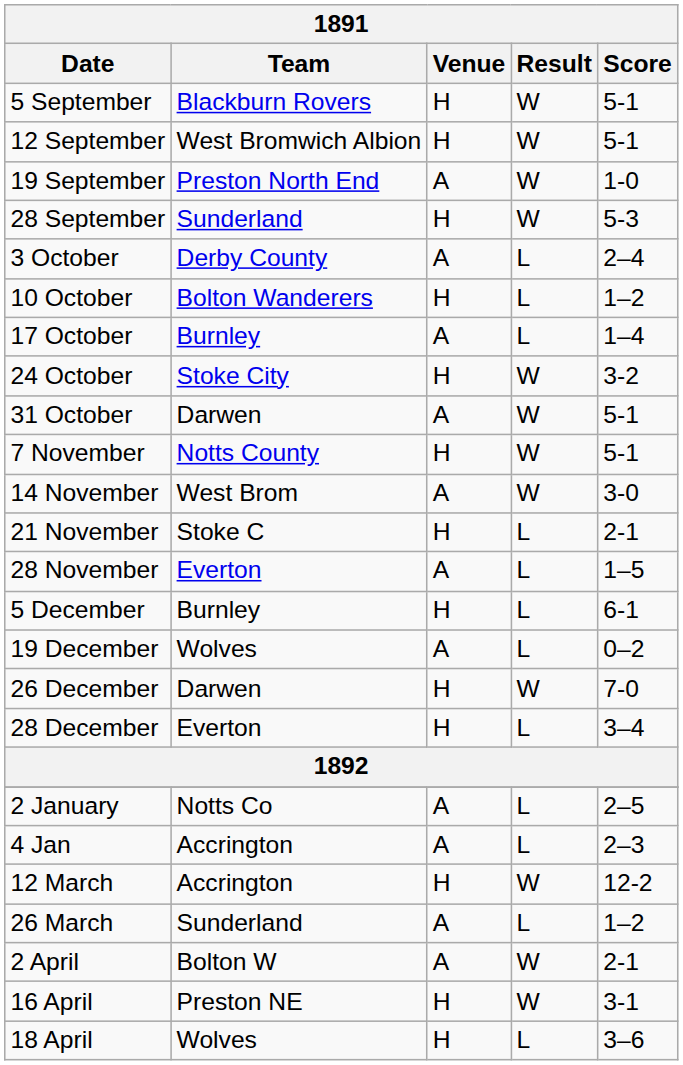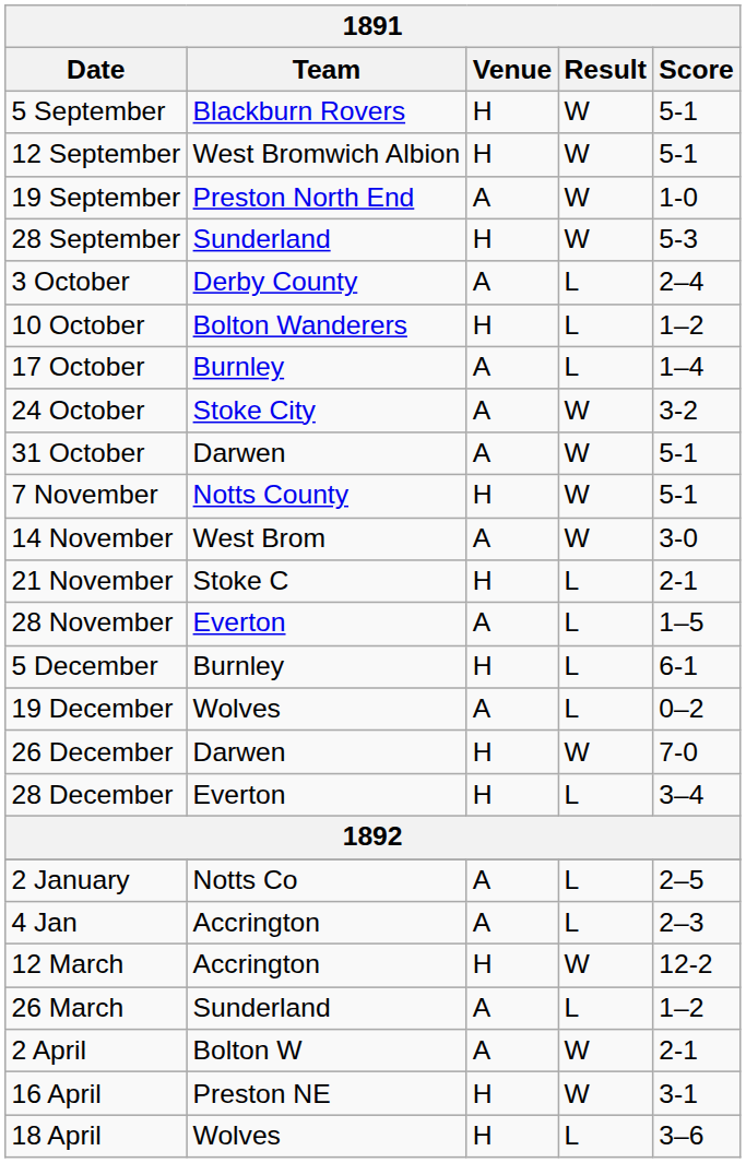 <table class="wikitable">
 <tr>
 <th colspan="5">1891</th>
 </tr>
 <tr>
 <th>Date</th>
 <th>Team</th>
 <th>Venue</th>
 <th>Result</th>
 <th>Score</th>
 </tr>
 <tr>
 <td>5 September</td>
 <td><a href='#'>Blackburn Rovers</a></td>
 <td>H</td>
 <td>W</td>
 <td>5-1</td>
 </tr>
 <tr>
 <td>12 September</td>
 <td>West Bromwich Albion</td>
 <td>H</td>
 <td>W</td>
 <td>5-1</td>
 </tr>
 <tr>
 <td>19 September</td>
 <td><a href='#'>Preston North End</a></td>
 <td>A</td>
 <td>W</td>
 <td>1-0</td>
 </tr>
 <tr>
 <td>28 September</td>
 <td><a href='#'>Sunderland</a></td>
 <td>H</td>
 <td>W</td>
 <td>5-3</td>
 </tr>
 <tr>
 <td>3 October</td>
 <td><a href='#'>Derby County</a></td>
 <td>A</td>
 <td>L</td>
 <td>2–4</td>
 </tr>
 <tr>
 <td>10 October</td>
 <td><a href='#'>Bolton Wanderers</a></td>
 <td>H</td>
 <td>L</td>
 <td>1–2</td>
 </tr>
 <tr>
 <td>17 October</td>
 <td><a href='#'>Burnley</a></td>
 <td>A</td>
 <td>L</td>
 <td>1–4</td>
 </tr>
 <tr>
 <td>24 October</td>
 <td><a href='#'>Stoke City</a></td>
-<td>H</td>
+<td>A</td>
 <td>W</td>
 <td>3-2</td>
 </tr>
 <tr>
 <td>31 October</td>
 <td>Darwen</td>
 <td>A</td>
 <td>W</td>
 <td>5-1</td>
 </tr>
 <tr>
 <td>7 November</td>
 <td><a href='#'>Notts County</a></td>
 <td>H</td>
 <td>W</td>
 <td>5-1</td>
 </tr>
 <tr>
 <td>14 November</td>
 <td>West Brom</td>
 <td>A</td>
 <td>W</td>
 <td>3-0</td>
 </tr>
 <tr>
 <td>21 November</td>
 <td>Stoke C</td>
 <td>H</td>
 <td>L</td>
 <td>2-1</td>
 </tr>
 <tr>
 <td>28 November</td>
 <td><a href='#'>Everton</a></td>
 <td>A</td>
 <td>L</td>
 <td>1–5</td>
 </tr>
 <tr>
 <td>5 December</td>
 <td>Burnley</td>
 <td>H</td>
 <td>L</td>
 <td>6-1</td>
 </tr>
 <tr>
 <td>19 December</td>
 <td>Wolves</td>
 <td>A</td>
 <td>L</td>
 <td>0–2</td>
 </tr>
 <tr>
 <td>26 December</td>
 <td>Darwen</td>
 <td>H</td>
 <td>W</td>
 <td>7-0</td>
 </tr>
 <tr>
 <td>28 December</td>
 <td>Everton</td>
 <td>H</td>
 <td>L</td>
 <td>3–4</td>
 </tr>
 <tr>
 <th colspan="5">1892</th>
 </tr>
 <tr>
 </tr>
 <tr>
 <td>2 January</td>
 <td>Notts Co</td>
 <td>A</td>
 <td>L</td>
 <td>2–5</td>
 </tr>
 <tr>
 <td>4 Jan</td>
 <td>Accrington</td>
 <td>A</td>
 <td>L</td>
 <td>2–3</td>
 </tr>
 <tr>
 <td>12 March</td>
 <td>Accrington</td>
 <td>H</td>
 <td>W</td>
 <td>12-2</td>
 </tr>
 <tr>
 <td>26 March</td>
 <td>Sunderland</td>
 <td>A</td>
 <td>L</td>
 <td>1–2</td>
 </tr>
 <tr>
 <td>2 April</td>
 <td>Bolton W</td>
 <td>A</td>
 <td>W</td>
 <td>2-1</td>
 </tr>
 <tr>
 <td>16 April</td>
 <td>Preston NE</td>
 <td>H</td>
 <td>W</td>
 <td>3-1</td>
 </tr>
 <tr>
 <td>18 April</td>
 <td>Wolves</td>
 <td>H</td>
 <td>L</td>
 <td>3–6</td>
 </tr>
 </table>
